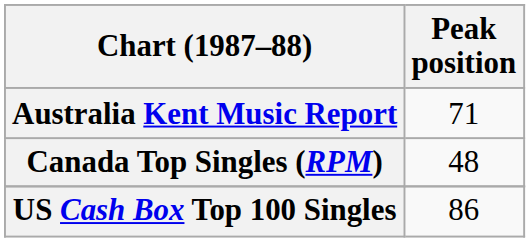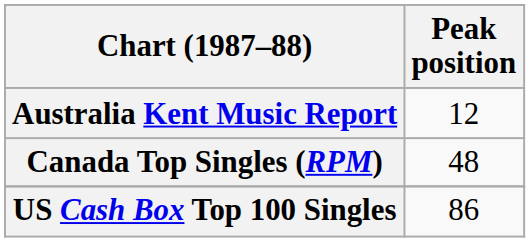 <table class="wikitable sortable plainrowheaders" style="text-align:center">
 <tr>
 <th>Chart (1987–88)</th>
 <th>Peak<br>position</th>
 </tr>
 <tr>
 <th scope="row">Australia <a href='#'>Kent Music Report</a></th>
-<td align="center">71</td>
+<td align="center">12</td>
 </tr>
 <tr>
 <th scope="row">Canada Top Singles (<em><a href='#'>RPM</a></em>)</th>
 <td style="text-align:center;">48</td>
 </tr>
 <tr>
 </tr>
 <tr>
 </tr>
 <tr>
 <th scope="row">US <em><a href='#'>Cash Box</a></em> Top 100 Singles</th>
 <td style="text-align:center;">86</td>
 </tr>
 </table>
